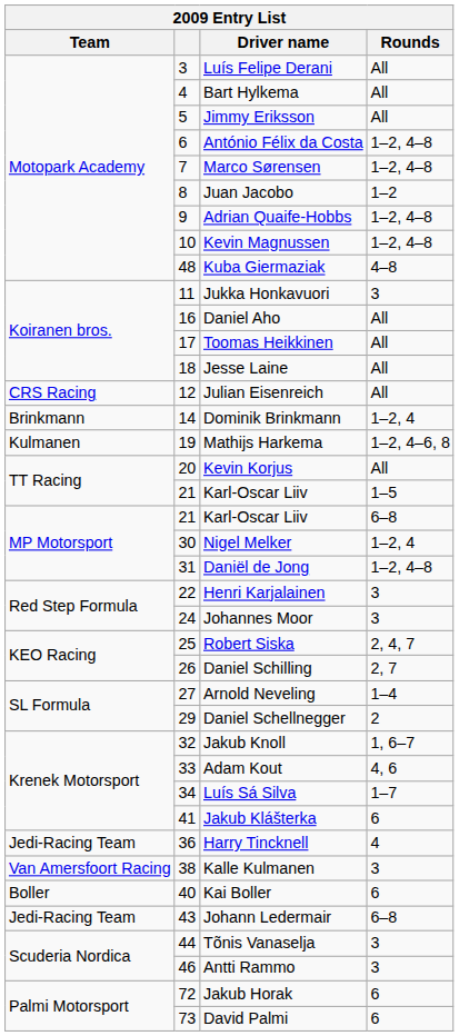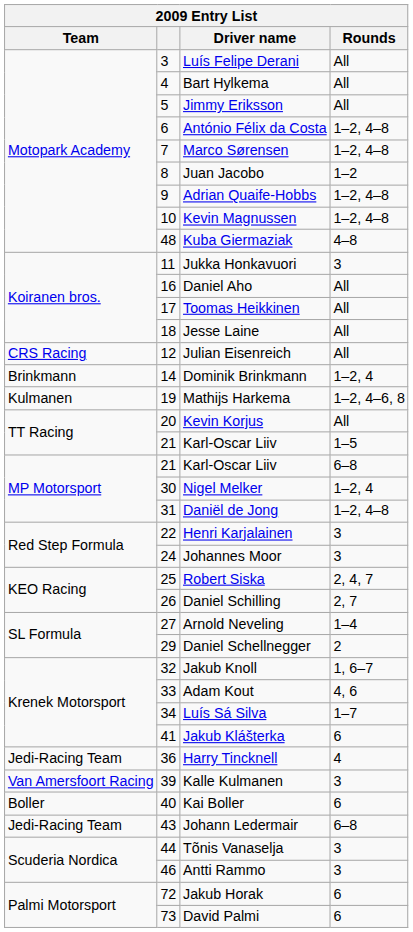 <table class="wikitable" style="font-size: 85%;">
 <tr>
 <th colspan=4>2009 Entry List</th>
 </tr>
 <tr>
 <th>Team</th>
 <th></th>
 <th>Driver name</th>
 <th>Rounds</th>
 </tr>
 <tr>
 <td rowspan=9> <a href='#'>Motopark Academy</a></td>
 <td>3</td>
 <td> <a href='#'>Luís Felipe Derani</a></td>
 <td>All</td>
 </tr>
 <tr>
 <td>4</td>
 <td> Bart Hylkema</td>
 <td>All</td>
 </tr>
 <tr>
 <td>5</td>
 <td> <a href='#'>Jimmy Eriksson</a></td>
 <td>All</td>
 </tr>
 <tr>
 <td>6</td>
 <td> <a href='#'>António Félix da Costa</a></td>
 <td>1–2, 4–8</td>
 </tr>
 <tr>
 <td>7</td>
 <td> <a href='#'>Marco Sørensen</a></td>
 <td>1–2, 4–8</td>
 </tr>
 <tr>
 <td>8</td>
 <td> Juan Jacobo</td>
 <td>1–2</td>
 </tr>
 <tr>
 <td>9</td>
 <td> <a href='#'>Adrian Quaife-Hobbs</a></td>
 <td>1–2, 4–8</td>
 </tr>
 <tr>
 <td>10</td>
 <td> <a href='#'>Kevin Magnussen</a></td>
 <td>1–2, 4–8</td>
 </tr>
 <tr>
 <td>48</td>
 <td> <a href='#'>Kuba Giermaziak</a></td>
 <td>4–8</td>
 </tr>
 <tr>
 <td rowspan=4> <a href='#'>Koiranen bros.</a></td>
 <td>11</td>
 <td> Jukka Honkavuori</td>
 <td>3</td>
 </tr>
 <tr>
 <td>16</td>
 <td> Daniel Aho</td>
 <td>All</td>
 </tr>
 <tr>
 <td>17</td>
 <td> <a href='#'>Toomas Heikkinen</a></td>
 <td>All</td>
 </tr>
 <tr>
 <td>18</td>
 <td> Jesse Laine</td>
 <td>All</td>
 </tr>
 <tr>
 <td> <a href='#'>CRS Racing</a></td>
 <td>12</td>
 <td> Julian Eisenreich</td>
 <td>All</td>
 </tr>
 <tr>
 <td> Brinkmann</td>
 <td>14</td>
 <td> Dominik Brinkmann</td>
 <td>1–2, 4</td>
 </tr>
 <tr>
 <td> Kulmanen</td>
 <td>19</td>
 <td> Mathijs Harkema</td>
 <td>1–2, 4–6, 8</td>
 </tr>
 <tr>
 <td rowspan=2> TT Racing</td>
 <td>20</td>
 <td> <a href='#'>Kevin Korjus</a></td>
 <td>All</td>
 </tr>
 <tr>
 <td>21</td>
 <td> Karl-Oscar Liiv</td>
 <td>1–5</td>
 </tr>
 <tr>
 <td rowspan=3> <a href='#'>MP Motorsport</a></td>
 <td>21</td>
 <td> Karl-Oscar Liiv</td>
 <td>6–8</td>
 </tr>
 <tr>
 <td>30</td>
 <td> <a href='#'>Nigel Melker</a></td>
 <td>1–2, 4</td>
 </tr>
 <tr>
 <td>31</td>
 <td> <a href='#'>Daniël de Jong</a></td>
 <td>1–2, 4–8</td>
 </tr>
 <tr>
 <td rowspan=2> Red Step Formula</td>
 <td>22</td>
 <td> <a href='#'>Henri Karjalainen</a></td>
 <td>3</td>
 </tr>
 <tr>
 <td>24</td>
 <td> Johannes Moor</td>
 <td>3</td>
 </tr>
 <tr>
 <td rowspan=2> KEO Racing</td>
 <td>25</td>
 <td> <a href='#'>Robert Siska</a></td>
 <td>2, 4, 7</td>
 </tr>
 <tr>
 <td>26</td>
 <td> Daniel Schilling</td>
 <td>2, 7</td>
 </tr>
 <tr>
 <td rowspan=2> SL Formula</td>
 <td>27</td>
 <td> Arnold Neveling</td>
 <td>1–4</td>
 </tr>
 <tr>
 <td>29</td>
 <td> Daniel Schellnegger</td>
 <td>2</td>
 </tr>
 <tr>
 <td rowspan=4> Krenek Motorsport</td>
 <td>32</td>
 <td> Jakub Knoll</td>
 <td>1, 6–7</td>
 </tr>
 <tr>
 <td>33</td>
 <td> Adam Kout</td>
 <td>4, 6</td>
 </tr>
 <tr>
 <td>34</td>
 <td> <a href='#'>Luís Sá Silva</a></td>
 <td>1–7</td>
 </tr>
 <tr>
 <td>41</td>
 <td> <a href='#'>Jakub Klášterka</a></td>
 <td>6</td>
 </tr>
 <tr>
 <td> Jedi-Racing Team</td>
 <td>36</td>
 <td> <a href='#'>Harry Tincknell</a></td>
 <td>4</td>
 </tr>
 <tr>
 <td> <a href='#'>Van Amersfoort Racing</a></td>
-<td>38</td>
+<td>39</td>
 <td> Kalle Kulmanen</td>
 <td>3</td>
 </tr>
 <tr>
 <td> Boller</td>
 <td>40</td>
 <td> Kai Boller</td>
 <td>6</td>
 </tr>
 <tr>
 <td> Jedi-Racing Team</td>
 <td>43</td>
 <td> Johann Ledermair</td>
 <td>6–8</td>
 </tr>
 <tr>
 <td rowspan=2> Scuderia Nordica</td>
 <td>44</td>
 <td> Tõnis Vanaselja</td>
 <td>3</td>
 </tr>
 <tr>
 <td>46</td>
 <td> Antti Rammo</td>
 <td>3</td>
 </tr>
 <tr>
 <td rowspan=2> Palmi Motorsport</td>
 <td>72</td>
 <td> Jakub Horak</td>
 <td>6</td>
 </tr>
 <tr>
 <td>73</td>
 <td> David Palmi</td>
 <td>6</td>
 </tr>
 </table>
